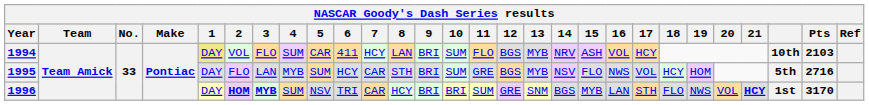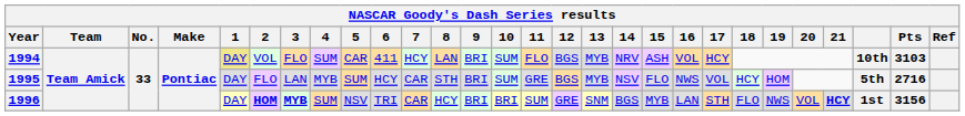 <table class="wikitable" style="text-align:center; font-size:75%">
 <tr>
 <th colspan=32><a href='#'>NASCAR Goody's Dash Series</a> results</th>
 </tr>
 <tr>
 <th>Year</th>
 <th>Team</th>
 <th>No.</th>
 <th>Make</th>
 <th>1</th>
 <th>2</th>
 <th>3</th>
 <th>4</th>
 <th>5</th>
 <th>6</th>
 <th>7</th>
 <th>8</th>
 <th>9</th>
 <th>10</th>
 <th>11</th>
 <th>12</th>
 <th>13</th>
 <th>14</th>
 <th>15</th>
 <th>16</th>
 <th>17</th>
 <th>18</th>
 <th>19</th>
 <th>20</th>
 <th>21</th>
 <th></th>
 <th>Pts</th>
 <th>Ref</th>
 </tr>
 <tr>
 <th><a href='#'>1994</a></th>
 <th rowspan=3><a href='#'>Team Amick</a></th>
 <th rowspan=3>33</th>
 <th rowspan=3><a href='#'>Pontiac</a></th>
 <td style="background: khaki;"><a href='#'>DAY</a></td>
 <td style="background:#DFFFDF;"><a href='#'>VOL</a><br></td>
 <td style="background:#FFDF9F;"><a href='#'>FLO</a><br></td>
 <td style="background:#EFCFFF;"><a href='#'>SUM</a><br></td>
 <td style="background:#FFDF9F;"><a href='#'>CAR</a><br></td>
 <td style="background:#FFDF9F;"><a href='#'>411</a><br></td>
 <td style="background:#DFFFDF;"><a href='#'>HCY</a><br></td>
 <td style="background:#FFDF9F;"><a href='#'>LAN</a><br></td>
 <td style="background:#DFFFDF;"><a href='#'>BRI</a><br></td>
 <td style="background:#DFFFDF;"><a href='#'>SUM</a><br></td>
 <td style="background:#FFDF9F;"><a href='#'>FLO</a><br></td>
 <td style="background:#DFDFDF;"><a href='#'>BGS</a><br></td>
 <td style="background:#DFDFDF;"><a href='#'>MYB</a><br></td>
 <td style="background:#EFCFFF;"><a href='#'>NRV</a><br></td>
 <td style="background:#EFCFFF;"><a href='#'>ASH</a><br></td>
 <td style="background:#FFDF9F;"><a href='#'>VOL</a><br></td>
 <td style="background:#FFDF9F;"><a href='#'>HCY</a><br></td>
 <td colspan=4></td>
 <th>10th</th>
-<th>2103</th>
+<th>3103</th>
 <th></th>
 </tr>
 <tr>
 <th><a href='#'>1995</a></th>
 <td style="background:#DFDFDF;"><a href='#'>DAY</a><br></td>
 <td style="background:#EFCFFF;"><a href='#'>FLO</a><br></td>
 <td style="background:#DFDFDF;"><a href='#'>LAN</a><br></td>
 <td style="background:#DFDFDF;"><a href='#'>MYB</a><br></td>
 <td style="background:#FFDF9F;"><a href='#'>SUM</a><br></td>
 <td style="background:#DFDFDF;"><a href='#'>HCY</a><br></td>
 <td style="background:#DFDFDF;"><a href='#'>CAR</a><br></td>
 <td style="background:#DFDFDF;"><a href='#'>STH</a><br></td>
 <td style="background:#DFDFDF;"><a href='#'>BRI</a><br></td>
 <td style="background:#DFFFDF;"><a href='#'>SUM</a><br></td>
 <td style="background:#DFDFDF;"><a href='#'>GRE</a><br></td>
 <td style="background:#FFDF9F;"><a href='#'>BGS</a><br></td>
 <td style="background:#DFDFDF;"><a href='#'>MYB</a><br></td>
 <td style="background:#EFCFFF;"><a href='#'>NSV</a><br></td>
 <td style="background:#DFDFDF;"><a href='#'>FLO</a><br></td>
 <td style="background:#DFDFDF;"><a href='#'>NWS</a><br></td>
 <td style="background:#DFDFDF;"><a href='#'>VOL</a><br></td>
 <td style="background:#DFFFDF;"><a href='#'>HCY</a><br></td>
 <td style="background:#EFCFFF;"><a href='#'>HOM</a><br></td>
 <td colspan=2></td>
 <th>5th</th>
 <th>2716</th>
 <th></th>
 </tr>
 <tr>
 <th><a href='#'>1996</a></th>
 <td style="background:#FFFFBF;"><a href='#'>DAY</a><br></td>
 <td style="background:#EFCFFF;"><strong><a href='#'>HOM</a></strong><br></td>
 <td style="background:#DFFFDF;"><strong><a href='#'>MYB</a></strong><br></td>
 <td style="background:#FFDF9F;"><a href='#'>SUM</a><br></td>
 <td style="background:#DFDFDF;"><a href='#'>NSV</a><br></td>
 <td style="background:#DFDFDF;"><a href='#'>TRI</a><br></td>
 <td style="background:#FFDF9F;"><a href='#'>CAR</a><br></td>
 <td style="background:#DFFFDF;"><a href='#'>HCY</a><br></td>
 <td style="background:#DFFFDF;"><a href='#'>BRI</a><br></td>
 <td style="background:#FFFFBF;"><a href='#'>BRI</a><br></td>
 <td style="background:#FFFFBF;"><a href='#'>SUM</a><br></td>
 <td style="background:#EFCFFF;"><a href='#'>GRE</a><br></td>
 <td style="background:#FFFFBF;"><a href='#'>SNM</a><br></td>
 <td style="background:#DFDFDF;"><a href='#'>BGS</a><br></td>
 <td style="background:#DFDFDF;"><a href='#'>MYB</a><br></td>
 <td style="background:#DFDFDF;"><a href='#'>LAN</a><br></td>
 <td style="background:#FFDF9F;"><a href='#'>STH</a><br></td>
 <td style="background:#DFDFDF;"><a href='#'>FLO</a><br></td>
 <td style="background:#DFDFDF;"><a href='#'>NWS</a><br></td>
 <td style="background:#FFDF9F;"><a href='#'>VOL</a><br></td>
 <td style="background:#DFDFDF;"><strong><a href='#'>HCY</a></strong><br></td>
 <th>1st</th>
-<th>3170</th>
+<th>3156</th>
 <th></th>
 </tr>
 </table>
